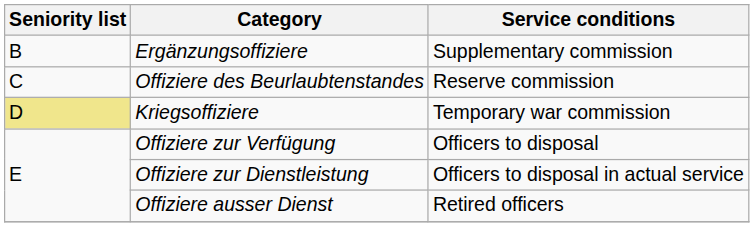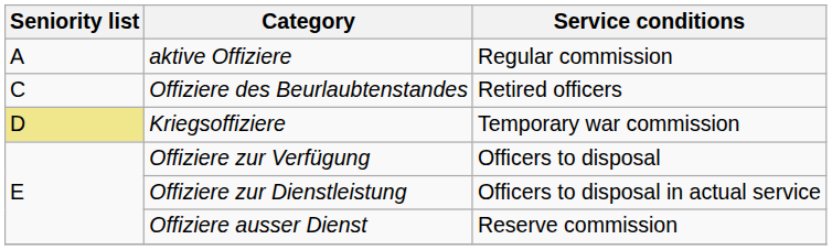 <table class="wikitable">
 <tr>
 <th>Seniority list</th>
 <th>Category</th>
 <th>Service conditions</th>
 </tr>
 <tr>
-<td>B</td>
-<td><em>Ergänzungsoffiziere</em></td>
-<td>Supplementary commission</td>
+<td>A</td>
+<td><em>aktive Offiziere</em></td>
+<td>Regular commission</td>
 </tr>
 <tr>
 <td>C</td>
 <td><em>Offiziere des Beurlaubtenstandes</em></td>
-<td>Reserve commission</td>
+<td>Retired officers</td>
 </tr>
 <tr>
 <td style="background: khaki;">D</td>
 <td><em>Kriegsoffiziere</em></td>
 <td>Temporary war commission</td>
 </tr>
 <tr>
 <td rowspan=3>E</td>
 <td><em>Offiziere zur Verfügung</em></td>
 <td>Officers to disposal</td>
 </tr>
 <tr>
 <td><em>Offiziere zur Dienstleistung</em></td>
 <td>Officers to disposal in actual service</td>
 </tr>
 <tr>
 <td><em>Offiziere ausser Dienst</em></td>
-<td>Retired officers</td>
+<td>Reserve commission</td>
 </tr>
 <tr>
 </tr>
 </table>
